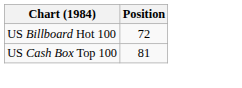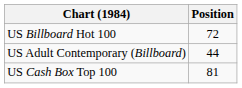 <table class="wikitable sortable">
 <tr>
 <th align="left">Chart (1984)</th>
 <th style="text-align:center;">Position</th>
 </tr>
 <tr>
 <td>US <em>Billboard</em> Hot 100</td>
 <td style="text-align:center;">72</td>
 </tr>
 <tr>
+<td>US Adult Contemporary (<em>Billboard</em>)</td>
+<td style="text-align:center;">44</td>
+</tr>
+<tr>
 <td>US <em>Cash Box</em> Top 100</td>
 <td style="text-align:center;">81</td>
 </tr>
 </table>
